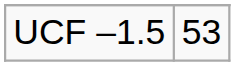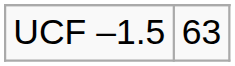 <table class="wikitable">
 <tr align="center">
 </tr>
 <tr align="center">
 <td>UCF –1.5</td>
-<td>53</td>
+<td>63</td>
 </tr>
 </table>
